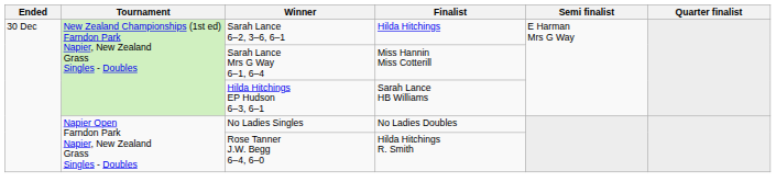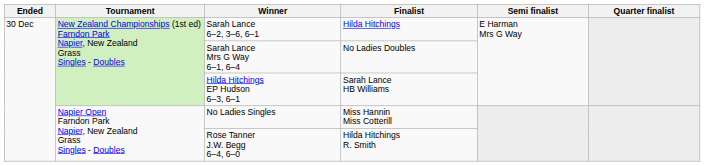 <table class="wikitable" style="font-size:85%;">
 <tr>
 <th width="75">Ended</th>
 <th width="230">Tournament</th>
 <th width="210">Winner</th>
 <th width="210">Finalist</th>
 <th width="170">Semi finalist</th>
 <th width="170">Quarter finalist</th>
 </tr>
 <tr valign=top>
 <td rowspan=6>30 Dec</td>
 <td style="background:#d0f0c0" rowspan=3><a href='#'>New Zealand Championships</a> (1st ed)<br><a href='#'>Farndon Park</a><br><a href='#'>Napier</a>, New Zealand<br>Grass<br><a href='#'>Singles</a> - <a href='#'>Doubles</a></td>
 <td> Sarah Lance<br>6–2, 3–6, 6–1</td>
 <td> <a href='#'>Hilda Hitchings</a></td>
 <td rowspan=3>  E Harman <br> Mrs G Way</td>
 <td style="background:#ededed;" rowspan=3></td>
 </tr>
 <tr valign=top>
 <td> Sarah Lance<br> Mrs G Way<br>6–1, 6–4</td>
-<td> Miss Hannin<br> Miss Cotterill</td>
+<td>No Ladies Doubles</td>
 </tr>
 <tr valign=top>
 <td> <a href='#'>Hilda Hitchings</a><br> EP Hudson<br>6–3, 6–1</td>
 <td> Sarah Lance<br> HB Williams</td>
 </tr>
 <tr valign=top>
 <td rowspan=2><a href='#'>Napier Open</a><br>Farndon Park<br><a href='#'>Napier</a>, New Zealand<br>Grass<br><a href='#'>Singles</a> - <a href='#'>Doubles</a></td>
 <td>No Ladies Singles</td>
-<td>No Ladies Doubles</td>
+<td> Miss Hannin<br> Miss Cotterill</td>
 <td style="background:#ededed;" rowspan=2></td>
 <td style="background:#ededed;" rowspan=2></td>
 </tr>
 <tr valign=top>
 <td> Rose Tanner<br> J.W. Begg<br>6–4, 6–0</td>
 <td> Hilda Hitchings<br> R. Smith</td>
 </tr>
 </table>
